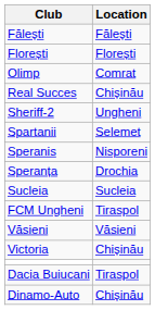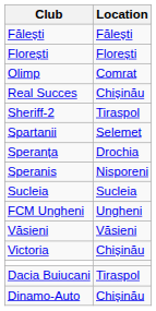 <table class="wikitable">
 <tr>
 <th>Club</th>
 <th>Location</th>
 </tr>
 <tr>
 <td><a href='#'>Fălești</a></td>
 <td><a href='#'>Fălești</a></td>
 </tr>
 <tr>
 <td><a href='#'>Florești</a></td>
 <td><a href='#'>Florești</a></td>
 </tr>
 <tr>
 <td><a href='#'>Olimp</a></td>
 <td><a href='#'>Comrat</a></td>
 </tr>
 <tr>
 <td><a href='#'>Real Succes</a></td>
 <td><a href='#'>Chișinău</a></td>
 </tr>
 <tr>
 <td><a href='#'>Sheriff-2</a></td>
-<td><a href='#'>Ungheni</a></td>
+<td><a href='#'>Tiraspol</a></td>
 </tr>
 <tr>
 <td><a href='#'>Spartanii</a></td>
 <td><a href='#'>Selemet</a></td>
 </tr>
 <tr>
+<td><a href='#'>Speranța</a></td>
+<td><a href='#'>Drochia</a></td>
+</tr>
+<tr>
 <td><a href='#'>Speranis</a></td>
 <td><a href='#'>Nisporeni</a></td>
-</tr>
-<tr>
-<td><a href='#'>Speranța</a></td>
-<td><a href='#'>Drochia</a></td>
 </tr>
 <tr>
 <td><a href='#'>Sucleia</a></td>
 <td><a href='#'>Sucleia</a></td>
 </tr>
 <tr>
 <td><a href='#'>FCM Ungheni</a></td>
-<td><a href='#'>Tiraspol</a></td>
+<td><a href='#'>Ungheni</a></td>
 </tr>
 <tr>
 <td><a href='#'>Văsieni</a></td>
 <td><a href='#'>Văsieni</a></td>
 </tr>
 <tr>
 <td><a href='#'>Victoria</a></td>
 <td><a href='#'>Chișinău</a></td>
 </tr>
 <tr>
 <td colspan=1 style="text-align: center;" bgcolor=white></td>
 </tr>
 <tr>
 <td><a href='#'>Dacia Buiucani</a></td>
 <td><a href='#'>Tiraspol</a></td>
 </tr>
 <tr>
 <td><a href='#'>Dinamo-Auto</a></td>
 <td><a href='#'>Chișinău</a></td>
 </tr>
 </table>
